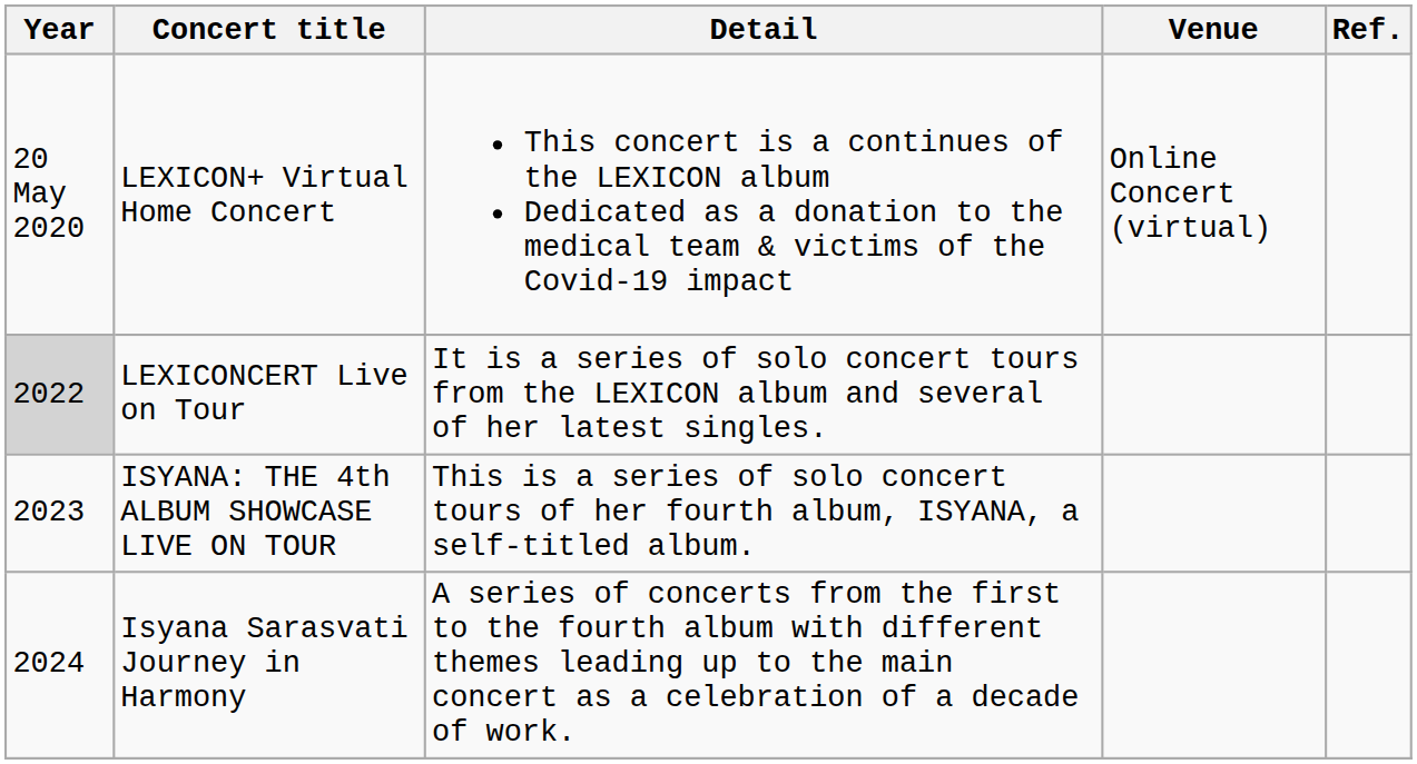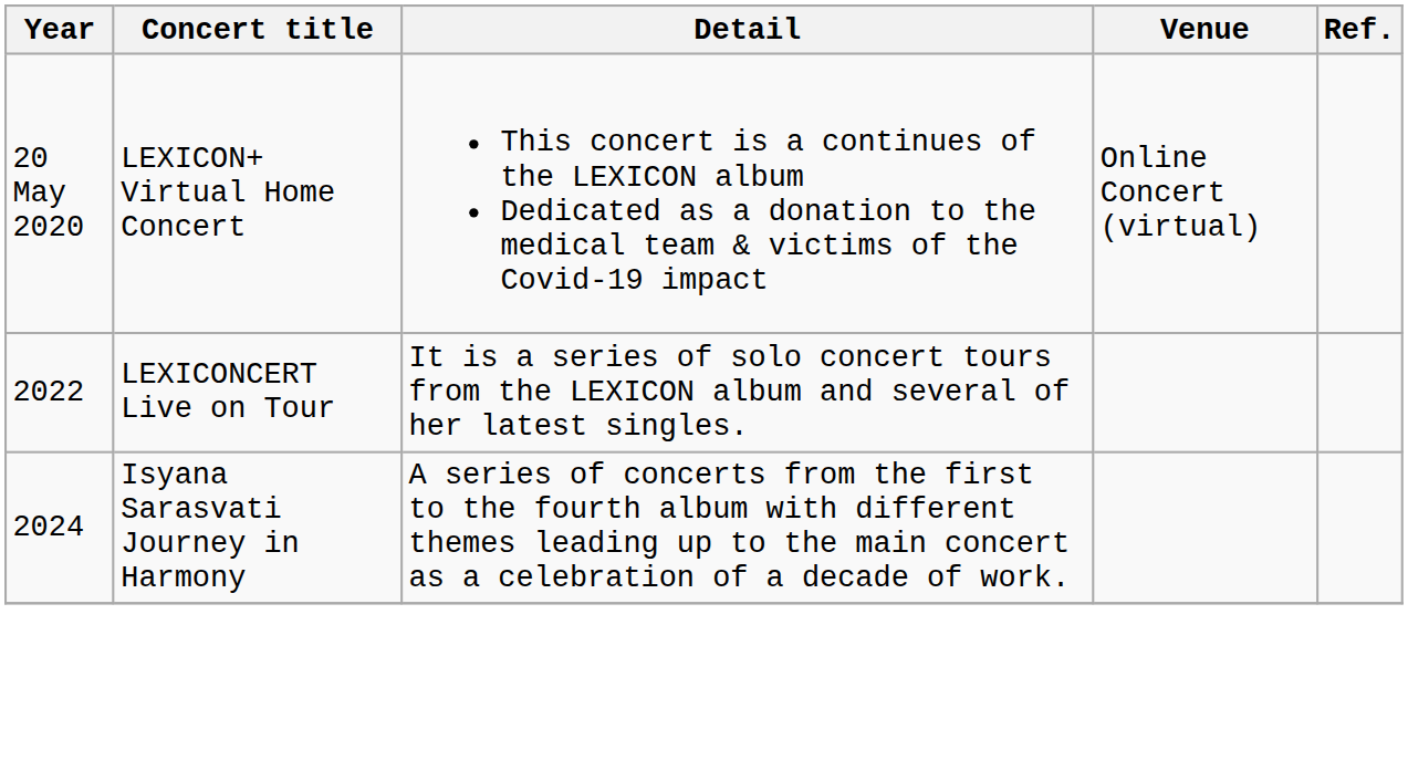 <table class="wikitable sortable">
 <tr>
 <th>Year</th>
 <th>Concert title</th>
 <th>Detail</th>
 <th>Venue</th>
 <th>Ref.</th>
 </tr>
 <tr>
 <td>20 May 2020</td>
 <td>LEXICON+ Virtual Home Concert</td>
 <td><br><ul><li>This concert is a continues of the LEXICON album</li><li>Dedicated as a donation to the medical team & victims of the Covid-19 impact</li></ul></td>
 <td>Online  Concert (virtual)</td>
 <td></td>
 </tr>
 <tr>
-<td style="background: lightgrey;">2022</td>
+<td>2022</td>
 <td>LEXICONCERT Live on Tour</td>
 <td>It is a series of solo concert tours from the LEXICON album and several of her latest singles.</td>
-<td></td>
-<td></td>
-</tr>
-<tr>
-<td>2023</td>
-<td>ISYANA: THE 4th ALBUM SHOWCASE LIVE ON TOUR</td>
-<td>This is a series of solo concert tours of her fourth album, ISYANA, a self-titled album.</td>
 <td></td>
 <td></td>
 </tr>
 <tr>
 <td>2024</td>
 <td>Isyana Sarasvati Journey in Harmony</td>
 <td>A series of concerts from the first to the fourth album with different themes leading up to the main concert as a celebration of a decade of work.</td>
 <td></td>
 <td></td>
 </tr>
 <tr>
 </tr>
 </table>
